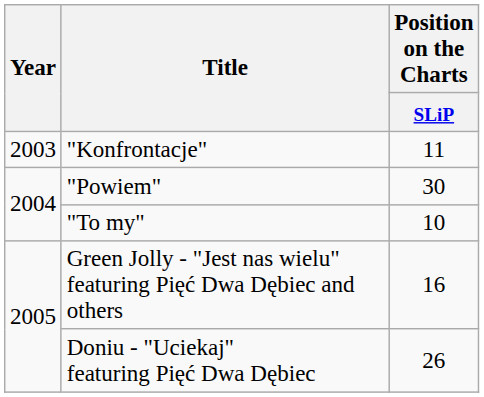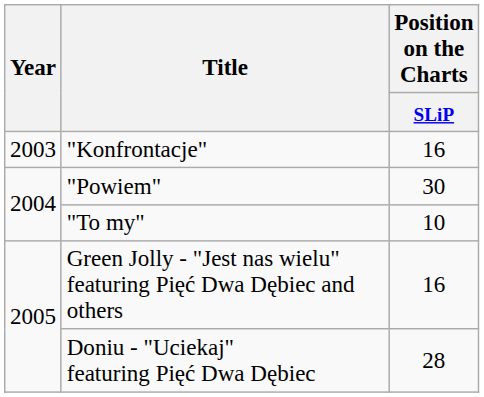 <table class=wikitable style=text-align:center;>
 <tr>
 <th rowspan="2" style="width:30px;">Year</th>
 <th rowspan="2" style="width:220px;">Title</th>
 <th>Position on the Charts</th>
 </tr>
 <tr style="vertical-align:top;line-height:1.2">
 <th width=25px><small><a href='#'>SLiP</a></small><br></th>
 </tr>
 <tr>
 <td>2003</td>
 <td align=left>"Konfrontacje"</td>
-<td>11</td>
+<td>16</td>
 </tr>
 <tr>
 <td rowspan=2>2004</td>
 <td align=left>"Powiem"</td>
 <td>30</td>
 </tr>
 <tr>
 <td align=left>"To my"</td>
 <td>10</td>
 </tr>
 <tr>
 <td rowspan=2>2005</td>
 <td align=left>Green Jolly - "Jest nas wielu"<br>featuring Pięć Dwa Dębiec and others</td>
 <td>16</td>
 </tr>
 <tr>
 <td align=left>Doniu - "Uciekaj"<br>featuring Pięć Dwa Dębiec</td>
-<td>26</td>
+<td>28</td>
 </tr>
 </table>
